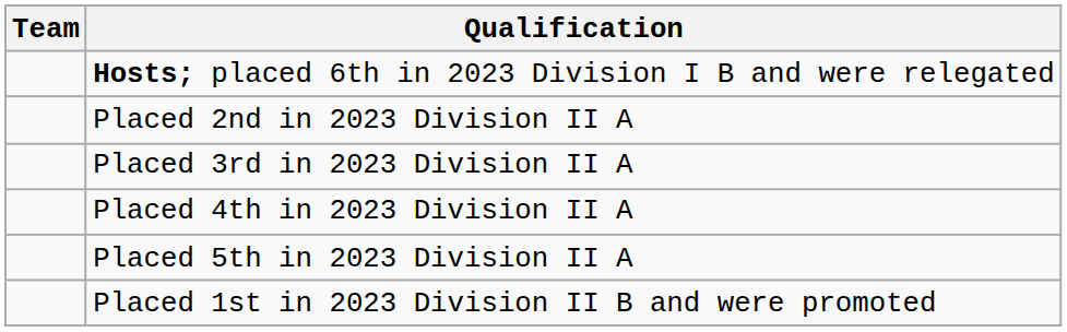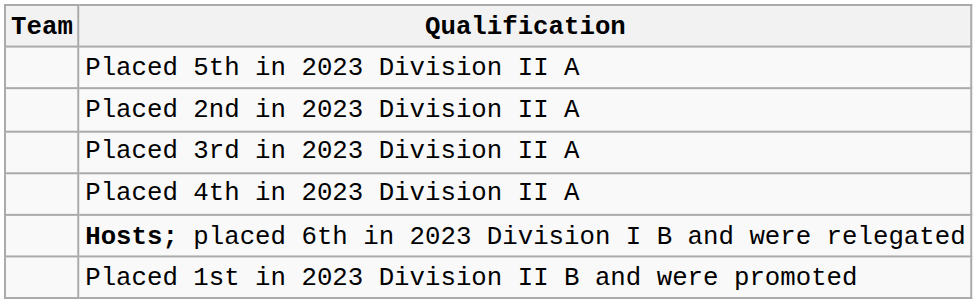 <table class="wikitable">
 <tr>
 <th>Team</th>
 <th>Qualification</th>
 </tr>
 <tr>
 <td></td>
-<td><strong>Hosts;</strong> placed 6th in 2023 Division I B and were relegated</td>
+<td>Placed 5th in 2023 Division II A</td>
 </tr>
 <tr>
 <td></td>
 <td>Placed 2nd in 2023 Division II A</td>
 </tr>
 <tr>
 <td></td>
 <td>Placed 3rd in 2023 Division II A</td>
 </tr>
 <tr>
 <td></td>
 <td>Placed 4th in 2023 Division II A</td>
 </tr>
 <tr>
 <td></td>
-<td>Placed 5th in 2023 Division II A</td>
+<td><strong>Hosts;</strong> placed 6th in 2023 Division I B and were relegated</td>
 </tr>
 <tr>
 <td></td>
 <td>Placed 1st in 2023 Division II B and were promoted</td>
 </tr>
 </table>
